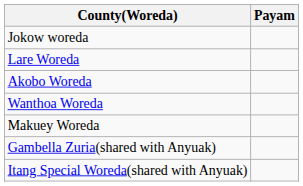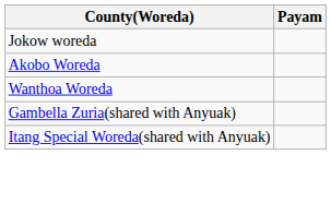 <table class="wikitable">
 <tr>
 <th>County(Woreda)</th>
 <th>Payam</th>
 </tr>
 <tr>
 <td>Jokow woreda</td>
-<td></td>
-</tr>
-<tr>
-<td><a href='#'>Lare Woreda</a></td>
 <td></td>
 </tr>
 <tr>
 <td><a href='#'>Akobo Woreda</a></td>
 <td></td>
 </tr>
 <tr>
 <td><a href='#'>Wanthoa Woreda</a></td>
 <td></td>
 </tr>
 <tr>
-<td>Makuey Woreda</td>
-<td></td>
-</tr>
-<tr>
 <td><a href='#'>Gambella Zuria</a>(shared with Anyuak)</td>
 <td></td>
 </tr>
 <tr>
 <td><a href='#'>Itang Special Woreda</a>(shared with Anyuak)</td>
 <td></td>
 </tr>
 </table>
